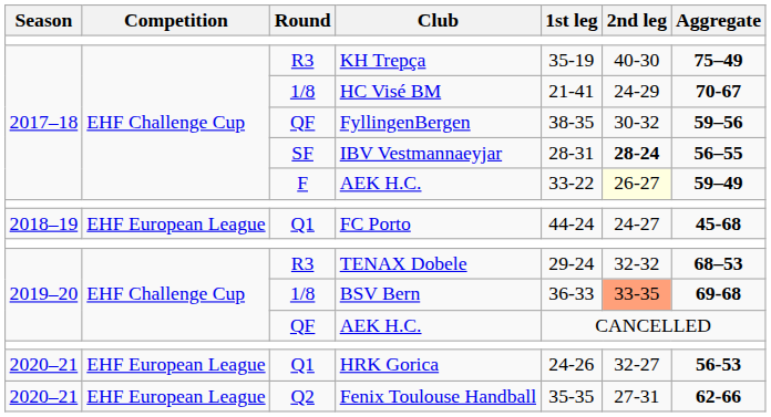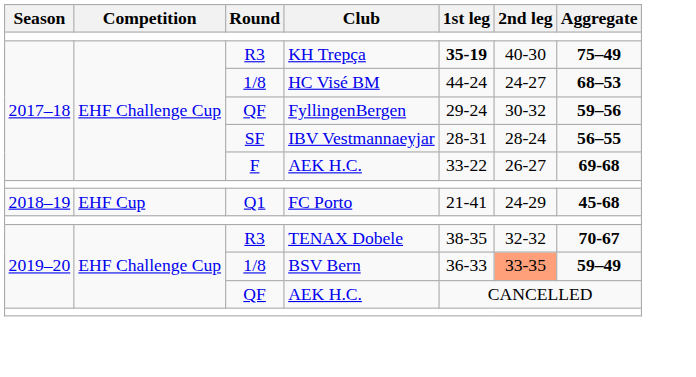 <table class="wikitable">
 <tr>
 <th>Season</th>
 <th>Competition</th>
 <th>Round</th>
 <th>Club</th>
 <th>1st leg</th>
 <th>2nd leg</th>
 <th>Aggregate</th>
 </tr>
 <tr>
 <td colspan="7" bgcolor=white></td>
 </tr>
 <tr>
 <td rowspan="5"><a href='#'>2017–18</a></td>
 <td rowspan="5"><a href='#'>EHF Challenge Cup</a></td>
 <td style="text-align:center;"><a href='#'>R3</a></td>
 <td>  <a href='#'>KH Trepça</a></td>
-<td style="text-align:center;">35-19</td>
+<td style="text-align:center;"><strong>35-19</strong></td>
 <td style="text-align:center;">40-30</td>
 <td style="text-align:center;"><strong>75–49</strong></td>
 </tr>
 <tr>
 <td style="text-align:center;"><a href='#'>1/8</a></td>
 <td> <a href='#'>HC Visé BM</a></td>
-<td style="text-align:center;">21-41</td>
-<td style="text-align:center;">24-29</td>
-<td style="text-align:center;"><strong>70-67</strong></td>
+<td style="text-align:center;">44-24</td>
+<td style="text-align:center;">24-27</td>
+<td style="text-align:center;"><strong>68–53</strong></td>
 </tr>
 <tr>
 <td style="text-align:center;"><a href='#'>QF</a></td>
 <td> <a href='#'>FyllingenBergen</a></td>
-<td style="text-align:center;">38-35</td>
+<td style="text-align:center;">29-24</td>
 <td style="text-align:center;">30-32</td>
 <td style="text-align:center;"><strong>59–56</strong></td>
 </tr>
 <tr>
 <td style="text-align:center;"><a href='#'>SF</a></td>
 <td> <a href='#'>IBV Vestmannaeyjar</a></td>
 <td style="text-align:center;">28-31</td>
-<td style="text-align:center;"><strong>28-24</strong></td>
+<td style="text-align:center;">28-24</td>
 <td style="text-align:center;"><strong>56–55</strong></td>
 </tr>
 <tr>
 <td style="text-align:center;"><a href='#'>F</a></td>
 <td> <a href='#'>AEK H.C.</a></td>
 <td style="text-align:center;">33-22</td>
-<td style="background: lightyellow; text-align:center;">26-27</td>
-<td style="text-align:center;"><strong>59–49</strong></td>
+<td style="text-align:center;">26-27</td>
+<td style="text-align:center;"><strong>69-68</strong></td>
 </tr>
 <tr>
 <td colspan="7" bgcolor=white></td>
 </tr>
 <tr>
 <td><a href='#'>2018–19</a></td>
-<td rowspan="1"><a href='#'>EHF European League</a></td>
+<td><a href='#'>EHF Cup</a></td>
 <td style="text-align:center;"><a href='#'>Q1</a></td>
 <td> <a href='#'>FC Porto</a></td>
-<td style="text-align:center;">44-24</td>
-<td style="text-align:center;">24-27</td>
+<td style="text-align:center;">21-41</td>
+<td style="text-align:center;">24-29</td>
 <td style="text-align:center;"><strong>45-68</strong></td>
 </tr>
 <tr>
 <td colspan="7" bgcolor=white></td>
 </tr>
 <tr>
 <td rowspan="3"><a href='#'>2019–20</a></td>
 <td rowspan="3"><a href='#'>EHF Challenge Cup</a></td>
 <td style="text-align:center;"><a href='#'>R3</a></td>
 <td> <a href='#'>TENAX Dobele</a></td>
-<td style="text-align:center;">29-24</td>
+<td style="text-align:center;">38-35</td>
 <td style="text-align:center;">32-32</td>
-<td style="text-align:center;"><strong>68–53</strong></td>
+<td style="text-align:center;"><strong>70-67</strong></td>
 </tr>
 <tr>
 <td style="text-align:center;"><a href='#'>1/8</a></td>
 <td> <a href='#'>BSV Bern</a></td>
 <td style="text-align:center;">36-33</td>
 <td style="background: lightsalmon; text-align:center;">33-35</td>
-<td style="text-align:center;"><strong>69-68</strong></td>
+<td style="text-align:center;"><strong>59–49</strong></td>
 </tr>
 <tr>
 <td style="text-align:center;"><a href='#'>QF</a></td>
 <td> <a href='#'>AEK H.C.</a></td>
 <td colspan="3" style="text-align:center;">CANCELLED</td>
 </tr>
 <tr>
 <td colspan="7" bgcolor=white></td>
 </tr>
-<tr>
-<td rowspan="1"><a href='#'>2020–21</a></td>
-<td rowspan="1"><a href='#'>EHF European League</a></td>
-<td style="text-align:center;"><a href='#'>Q1</a></td>
-<td> <a href='#'>HRK Gorica</a></td>
-<td style="text-align:center;">24-26</td>
-<td style="text-align:center;">32-27</td>
-<td style="text-align:center;"><strong>56-53</strong></td>
-</tr>
-<tr>
-<td rowspan="1"><a href='#'>2020–21</a></td>
-<td rowspan="1"><a href='#'>EHF European League</a></td>
-<td style="text-align:center;"><a href='#'>Q2</a></td>
-<td> <a href='#'>Fenix Toulouse Handball</a></td>
-<td style="text-align:center;">35-35</td>
-<td style="text-align:center;">27-31</td>
-<td style="text-align:center;"><strong>62-66</strong></td>
-</tr>
 </table>
